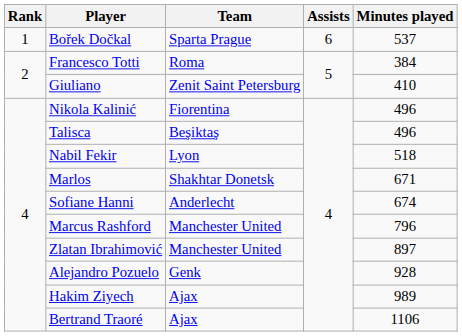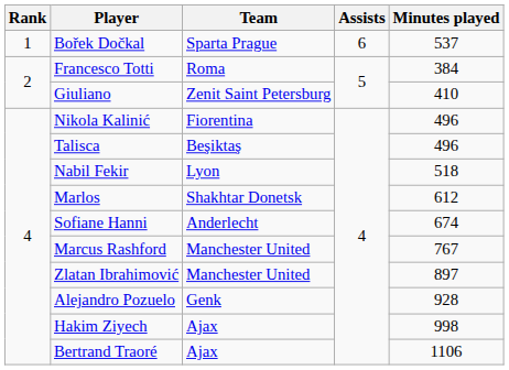 <table class="wikitable" style="text-align:center">
 <tr>
 <th>Rank</th>
 <th>Player</th>
 <th>Team</th>
 <th>Assists</th>
 <th>Minutes played</th>
 </tr>
 <tr>
 <td>1</td>
 <td align=left> <a href='#'>Bořek Dočkal</a></td>
 <td align=left> <a href='#'>Sparta Prague</a></td>
 <td>6</td>
 <td>537</td>
 </tr>
 <tr>
 <td rowspan=2>2</td>
 <td align=left> <a href='#'>Francesco Totti</a></td>
 <td align=left> <a href='#'>Roma</a></td>
 <td rowspan=2>5</td>
 <td>384</td>
 </tr>
 <tr>
 <td align=left> <a href='#'>Giuliano</a></td>
 <td align=left> <a href='#'>Zenit Saint Petersburg</a></td>
 <td>410</td>
 </tr>
 <tr>
 <td rowspan=10>4</td>
 <td align=left> <a href='#'>Nikola Kalinić</a></td>
 <td align=left> <a href='#'>Fiorentina</a></td>
 <td rowspan=10>4</td>
 <td>496</td>
 </tr>
 <tr>
 <td align=left> <a href='#'>Talisca</a></td>
 <td align=left> <a href='#'>Beşiktaş</a></td>
 <td>496</td>
 </tr>
 <tr>
 <td align=left> <a href='#'>Nabil Fekir</a></td>
 <td align=left> <a href='#'>Lyon</a></td>
 <td>518</td>
 </tr>
 <tr>
 <td align=left> <a href='#'>Marlos</a></td>
 <td align=left> <a href='#'>Shakhtar Donetsk</a></td>
-<td>671</td>
+<td>612</td>
 </tr>
 <tr>
 <td align=left> <a href='#'>Sofiane Hanni</a></td>
 <td align=left> <a href='#'>Anderlecht</a></td>
 <td>674</td>
 </tr>
 <tr>
 <td align=left> <a href='#'>Marcus Rashford</a></td>
 <td align=left> <a href='#'>Manchester United</a></td>
-<td>796</td>
+<td>767</td>
 </tr>
 <tr>
 <td align=left> <a href='#'>Zlatan Ibrahimović</a></td>
 <td align=left> <a href='#'>Manchester United</a></td>
 <td>897</td>
 </tr>
 <tr>
 <td align=left> <a href='#'>Alejandro Pozuelo</a></td>
 <td align=left> <a href='#'>Genk</a></td>
 <td>928</td>
 </tr>
 <tr>
 <td align=left> <a href='#'>Hakim Ziyech</a></td>
 <td align=left> <a href='#'>Ajax</a></td>
-<td>989</td>
+<td>998</td>
 </tr>
 <tr>
 <td align=left> <a href='#'>Bertrand Traoré</a></td>
 <td align=left> <a href='#'>Ajax</a></td>
 <td>1106</td>
 </tr>
 </table>
